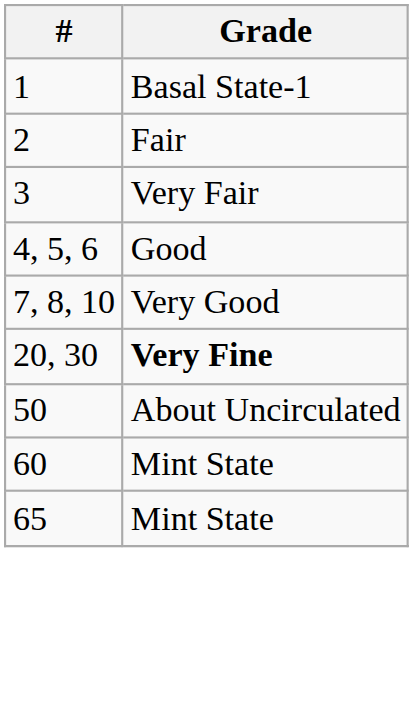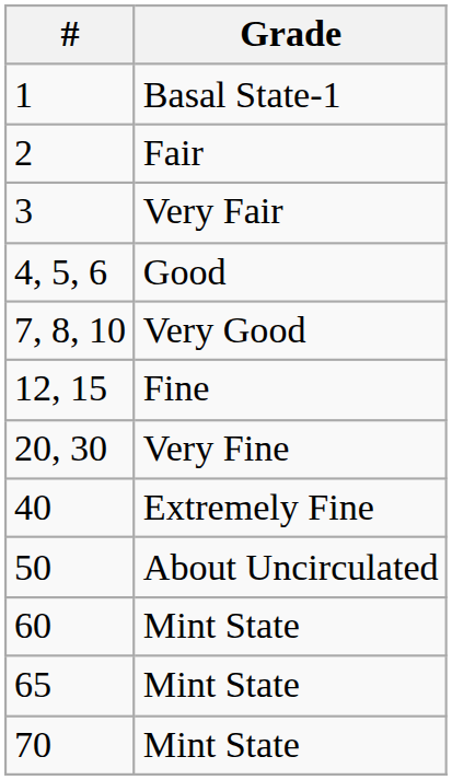 <table class="wikitable">
 <tr>
 <th>#</th>
 <th>Grade</th>
 </tr>
 <tr>
 <td>1</td>
 <td>Basal State-1</td>
 </tr>
 <tr>
 <td>2</td>
 <td>Fair</td>
 </tr>
 <tr>
 <td>3</td>
 <td>Very Fair</td>
 </tr>
 <tr>
 <td>4, 5, 6</td>
 <td>Good</td>
 </tr>
 <tr>
 <td>7, 8, 10</td>
 <td>Very Good</td>
 </tr>
 <tr>
+<td>12, 15</td>
+<td>Fine</td>
+</tr>
+<tr>
 <td>20, 30</td>
-<td><strong>Very Fine</strong></td>
+<td>Very Fine</td>
+</tr>
+<tr>
+<td>40</td>
+<td>Extremely Fine</td>
 </tr>
 <tr>
 <td>50</td>
 <td>About Uncirculated</td>
 </tr>
 <tr>
 <td>60</td>
 <td>Mint State</td>
 </tr>
 <tr>
 <td>65</td>
 <td>Mint State</td>
 </tr>
 <tr>
+<td>70</td>
+<td>Mint State</td>
+</tr>
+<tr>
 </tr>
 </table>
